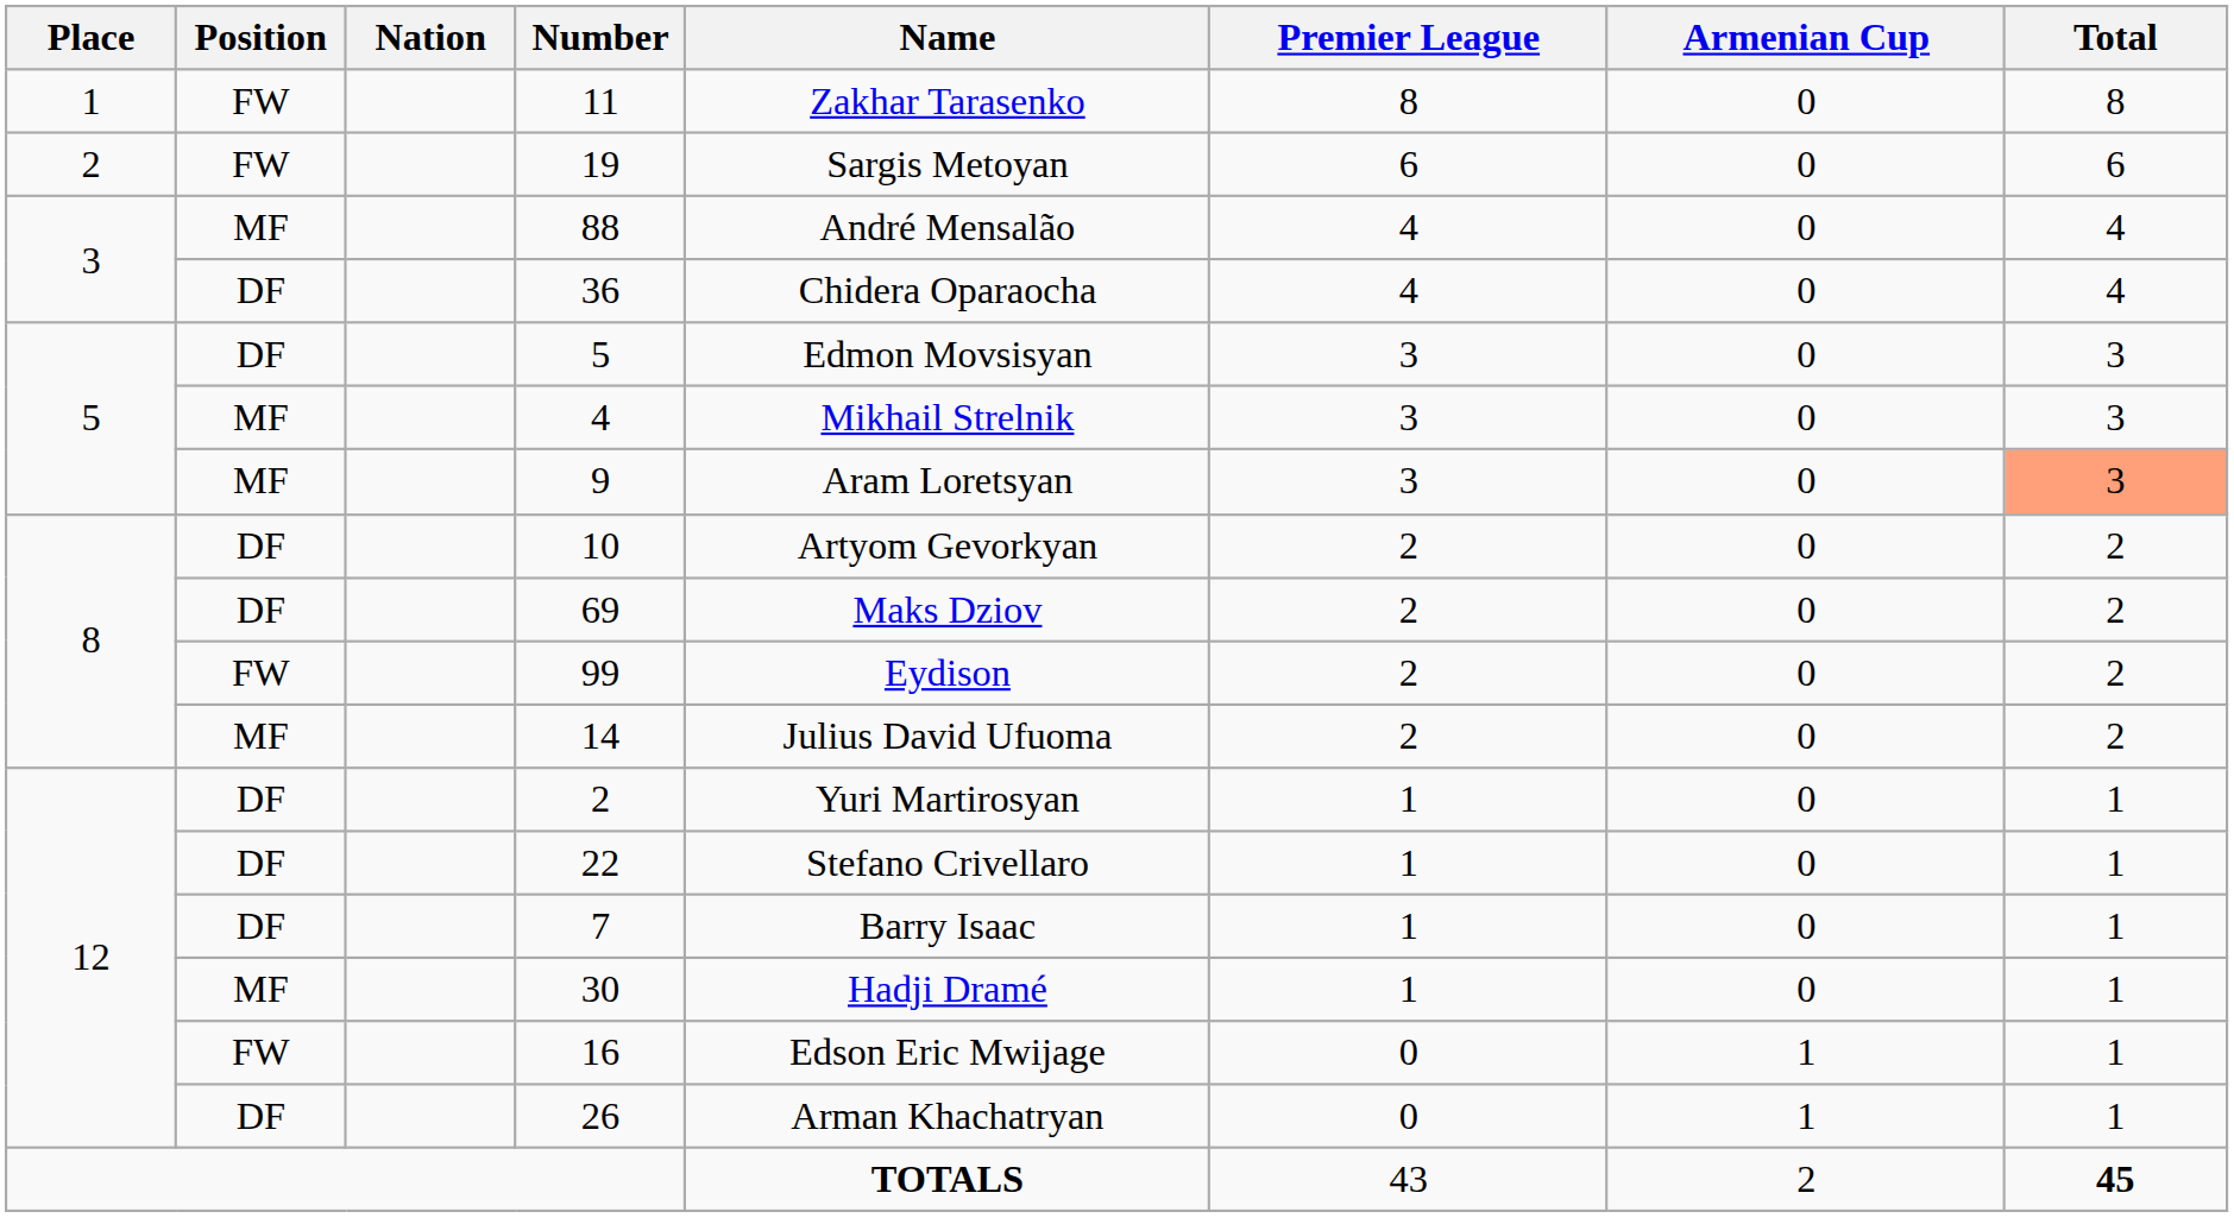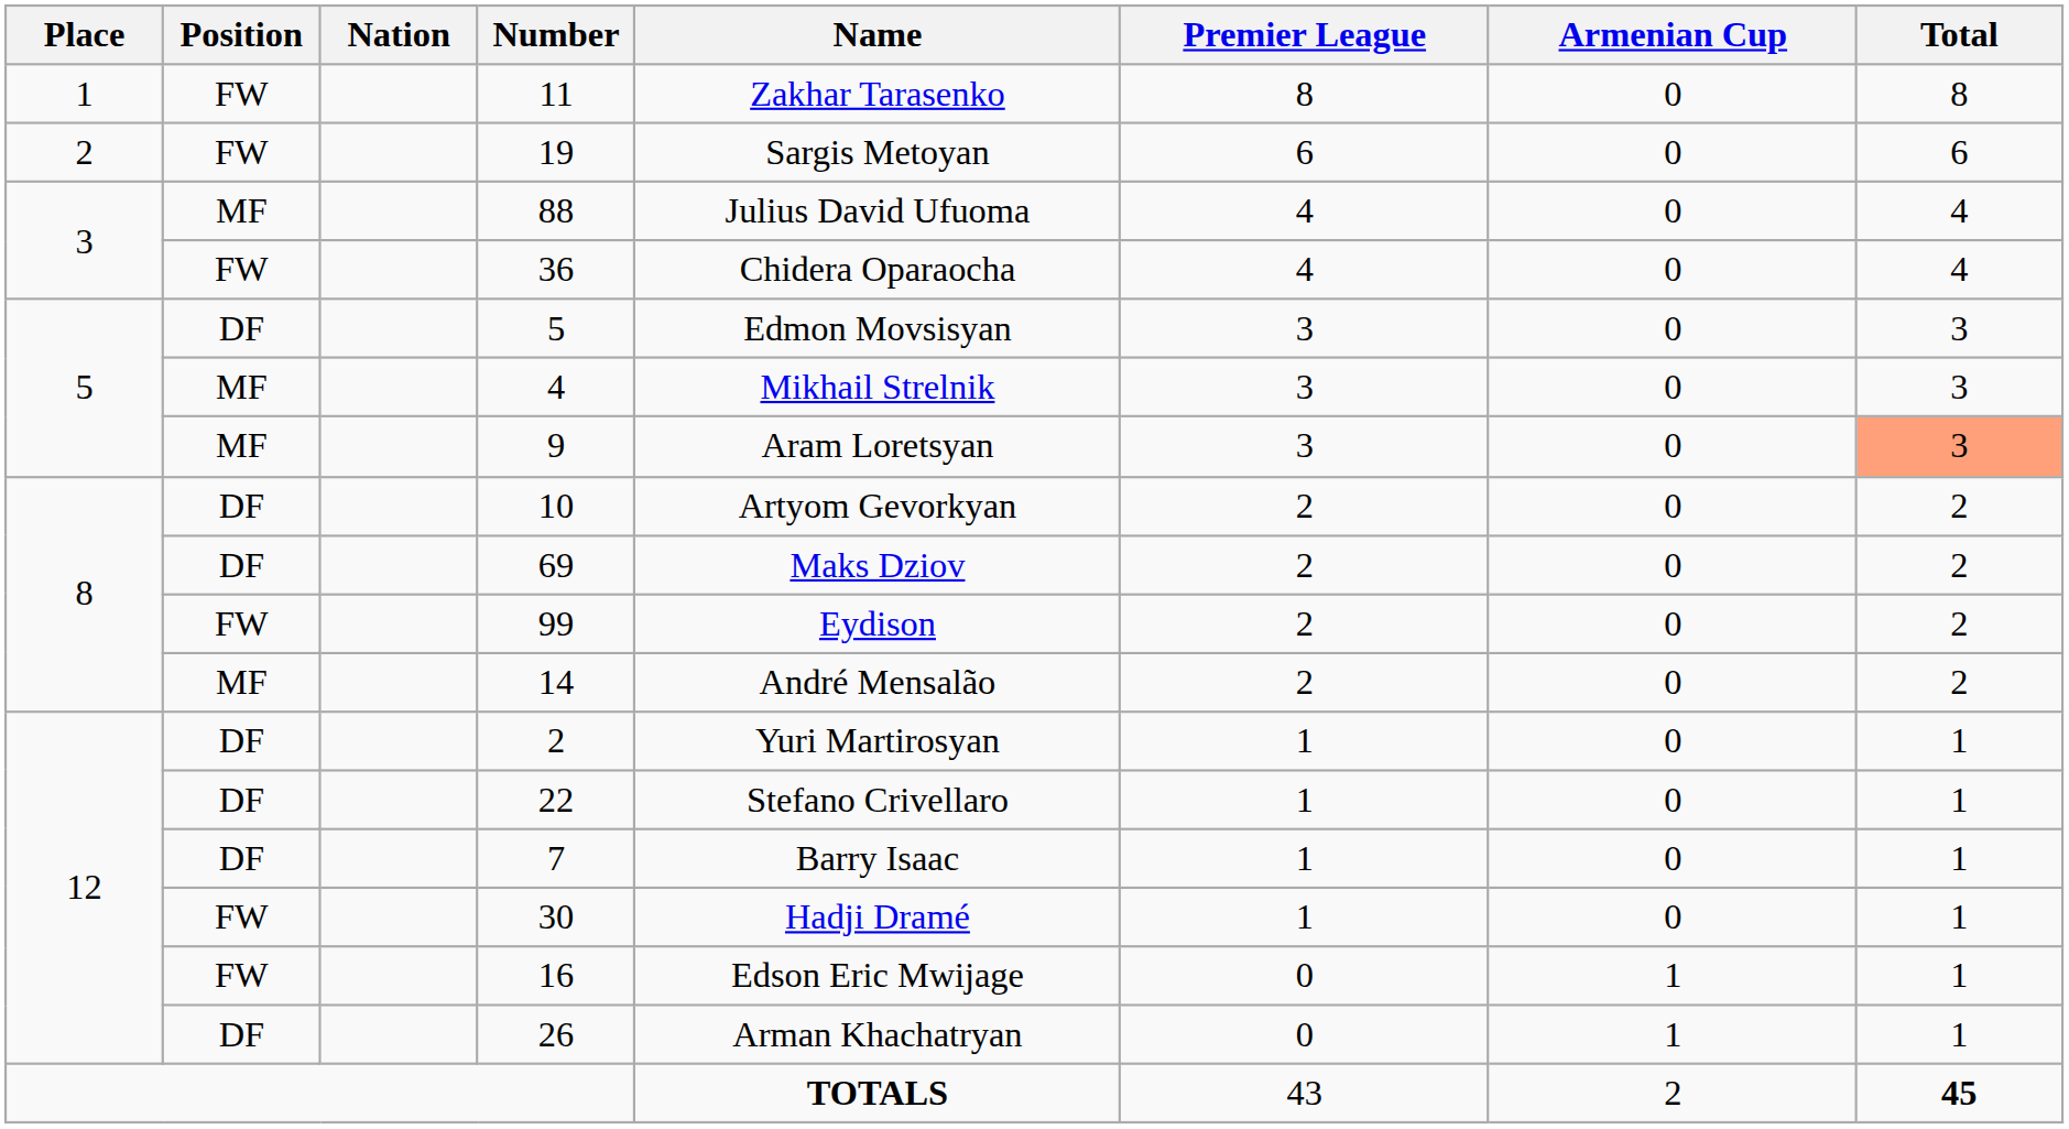 <table class="wikitable" style="font-size: 95%; text-align: center;">
 <tr>
 <th width=60>Place</th>
 <th width=60>Position</th>
 <th width=60>Nation</th>
 <th width=60>Number</th>
 <th width=200>Name</th>
 <th width=150><a href='#'>Premier League</a></th>
 <th width=150><a href='#'>Armenian Cup</a></th>
 <th width=80><strong>Total</strong></th>
 </tr>
 <tr>
 <td>1</td>
 <td>FW</td>
 <td></td>
 <td>11</td>
 <td><a href='#'>Zakhar Tarasenko</a></td>
 <td>8</td>
 <td>0</td>
 <td>8</td>
 </tr>
 <tr>
 <td>2</td>
 <td>FW</td>
 <td></td>
 <td>19</td>
 <td>Sargis Metoyan</td>
 <td>6</td>
 <td>0</td>
 <td>6</td>
 </tr>
 <tr>
 <td rowspan="2">3</td>
 <td>MF</td>
 <td></td>
 <td>88</td>
-<td>André Mensalão</td>
+<td>Julius David Ufuoma</td>
 <td>4</td>
 <td>0</td>
 <td>4</td>
 </tr>
 <tr>
-<td>DF</td>
+<td>FW</td>
 <td></td>
 <td>36</td>
 <td>Chidera Oparaocha</td>
 <td>4</td>
 <td>0</td>
 <td>4</td>
 </tr>
 <tr>
 <td rowspan="3">5</td>
 <td>DF</td>
 <td></td>
 <td>5</td>
 <td>Edmon Movsisyan</td>
 <td>3</td>
 <td>0</td>
 <td>3</td>
 </tr>
 <tr>
 <td>MF</td>
 <td></td>
 <td>4</td>
 <td><a href='#'>Mikhail Strelnik</a></td>
 <td>3</td>
 <td>0</td>
 <td>3</td>
 </tr>
 <tr>
 <td>MF</td>
 <td></td>
 <td>9</td>
 <td>Aram Loretsyan</td>
 <td>3</td>
 <td>0</td>
 <td style="background: lightsalmon;">3</td>
 </tr>
 <tr>
 <td rowspan="4">8</td>
 <td>DF</td>
 <td></td>
 <td>10</td>
 <td>Artyom Gevorkyan</td>
 <td>2</td>
 <td>0</td>
 <td>2</td>
 </tr>
 <tr>
 <td>DF</td>
 <td></td>
 <td>69</td>
 <td><a href='#'>Maks Dziov</a></td>
 <td>2</td>
 <td>0</td>
 <td>2</td>
 </tr>
 <tr>
 <td>FW</td>
 <td></td>
 <td>99</td>
 <td><a href='#'>Eydison</a></td>
 <td>2</td>
 <td>0</td>
 <td>2</td>
 </tr>
 <tr>
 <td>MF</td>
 <td></td>
 <td>14</td>
-<td>Julius David Ufuoma</td>
+<td>André Mensalão</td>
 <td>2</td>
 <td>0</td>
 <td>2</td>
 </tr>
 <tr>
 <td rowspan="6">12</td>
 <td>DF</td>
 <td></td>
 <td>2</td>
 <td>Yuri Martirosyan</td>
 <td>1</td>
 <td>0</td>
 <td>1</td>
 </tr>
 <tr>
 <td>DF</td>
 <td></td>
 <td>22</td>
 <td>Stefano Crivellaro</td>
 <td>1</td>
 <td>0</td>
 <td>1</td>
 </tr>
 <tr>
 <td>DF</td>
 <td></td>
 <td>7</td>
 <td>Barry Isaac</td>
 <td>1</td>
 <td>0</td>
 <td>1</td>
 </tr>
 <tr>
-<td>MF</td>
+<td>FW</td>
 <td></td>
 <td>30</td>
 <td><a href='#'>Hadji Dramé</a></td>
 <td>1</td>
 <td>0</td>
 <td>1</td>
 </tr>
 <tr>
 <td>FW</td>
 <td></td>
 <td>16</td>
 <td>Edson Eric Mwijage</td>
 <td>0</td>
 <td>1</td>
 <td>1</td>
 </tr>
 <tr>
 <td>DF</td>
 <td></td>
 <td>26</td>
 <td>Arman Khachatryan</td>
 <td>0</td>
 <td>1</td>
 <td>1</td>
 </tr>
 <tr>
 <td colspan="4"></td>
 <td><strong>TOTALS</strong></td>
 <td>43</td>
 <td>2</td>
 <td><strong>45</strong></td>
 </tr>
 </table>
